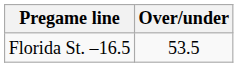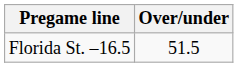 <table class="wikitable">
 <tr align="center">
 <th style=>Pregame line</th>
 <th style=>Over/under</th>
 </tr>
 <tr align="center">
 <td>Florida St. –16.5</td>
-<td>53.5</td>
+<td>51.5</td>
 </tr>
 </table>
